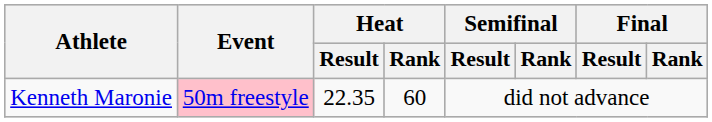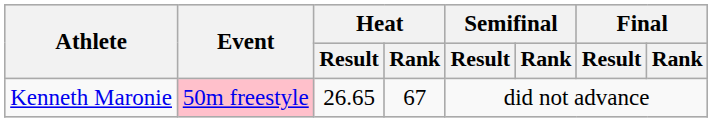 <table class=wikitable style="font-size:90%">
 <tr>
 <th rowspan="2">Athlete</th>
 <th rowspan="2">Event</th>
 <th colspan="2">Heat</th>
 <th colspan="2">Semifinal</th>
 <th colspan="2">Final</th>
 </tr>
 <tr style="font-size:95%">
 <th>Result</th>
 <th>Rank</th>
 <th>Result</th>
 <th>Rank</th>
 <th>Result</th>
 <th>Rank</th>
 </tr>
 <tr align=center>
 <td align=left><a href='#'>Kenneth Maronie</a></td>
 <td align=left style="background: pink;"><a href='#'>50m freestyle</a></td>
-<td>22.35</td>
-<td>60</td>
+<td>26.65</td>
+<td>67</td>
 <td colspan=4>did not advance</td>
 </tr>
 </table>
